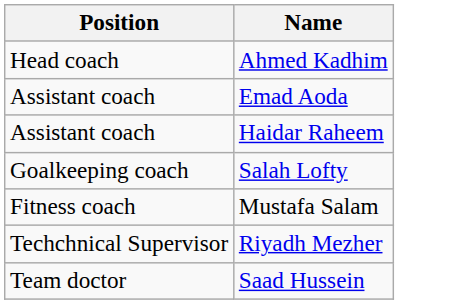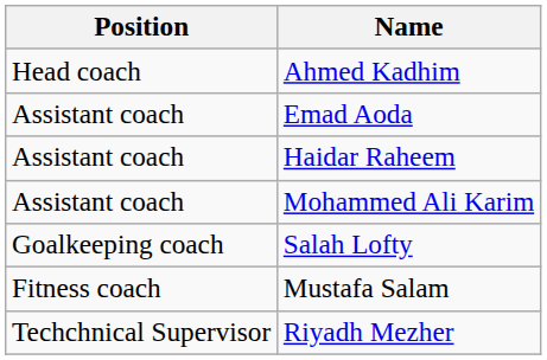 <table class="wikitable">
 <tr>
 <th>Position</th>
 <th>Name</th>
 </tr>
 <tr>
 <td>Head coach</td>
 <td> <a href='#'>Ahmed Kadhim</a></td>
 </tr>
 <tr>
 <td>Assistant coach</td>
 <td> <a href='#'>Emad Aoda</a></td>
 </tr>
 <tr>
 <td>Assistant coach</td>
 <td> <a href='#'>Haidar Raheem</a></td>
 </tr>
 <tr>
+<td>Assistant coach</td>
+<td> <a href='#'>Mohammed Ali Karim</a></td>
+</tr>
+<tr>
 <td>Goalkeeping coach</td>
 <td> <a href='#'>Salah Lofty</a></td>
 </tr>
 <tr>
 <td>Fitness coach</td>
 <td> Mustafa Salam</td>
 </tr>
 <tr>
 <td>Techchnical Supervisor</td>
 <td> <a href='#'>Riyadh Mezher</a></td>
 </tr>
-<tr>
-<td>Team doctor</td>
-<td> <a href='#'>Saad Hussein</a></td>
-</tr>
 </table>
